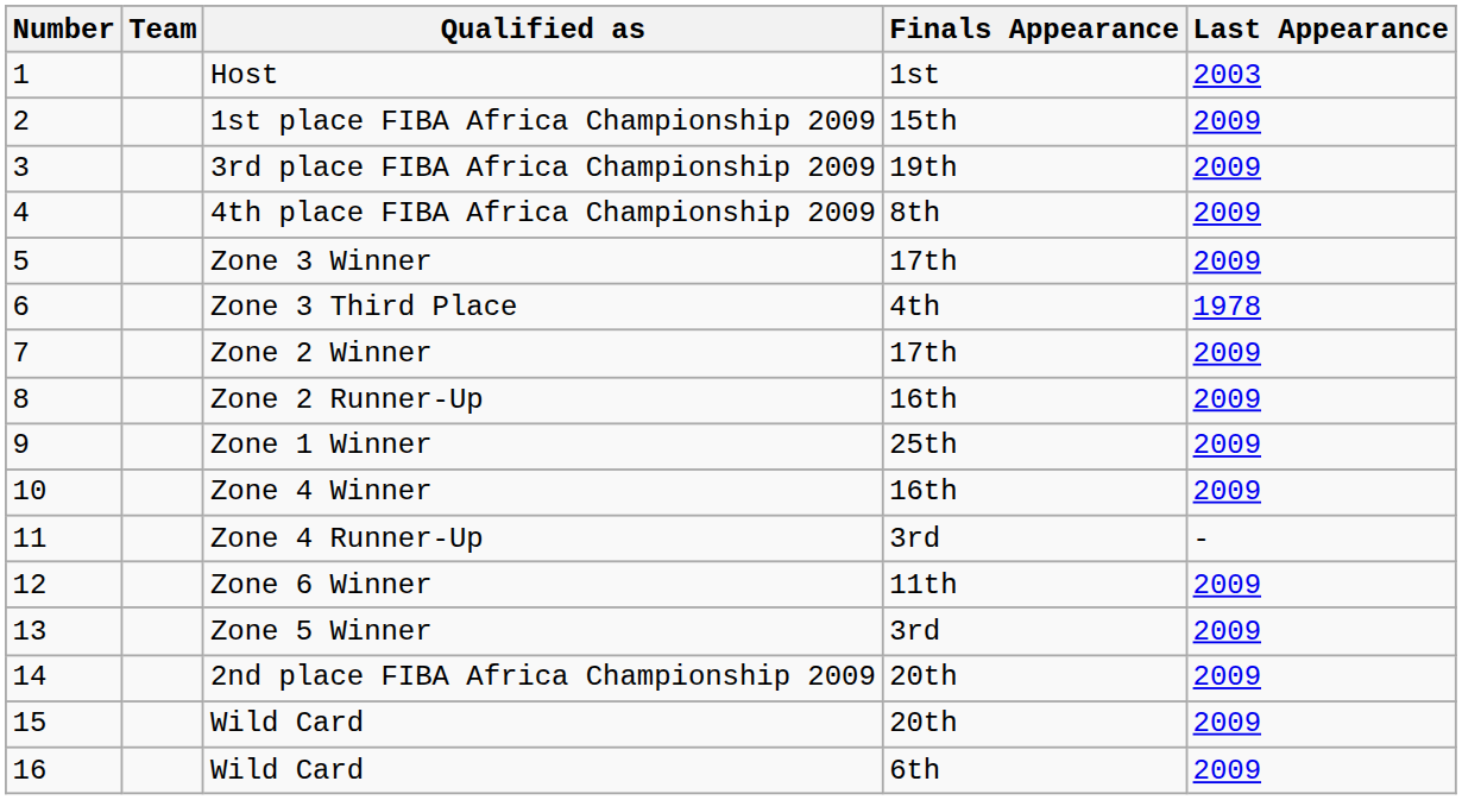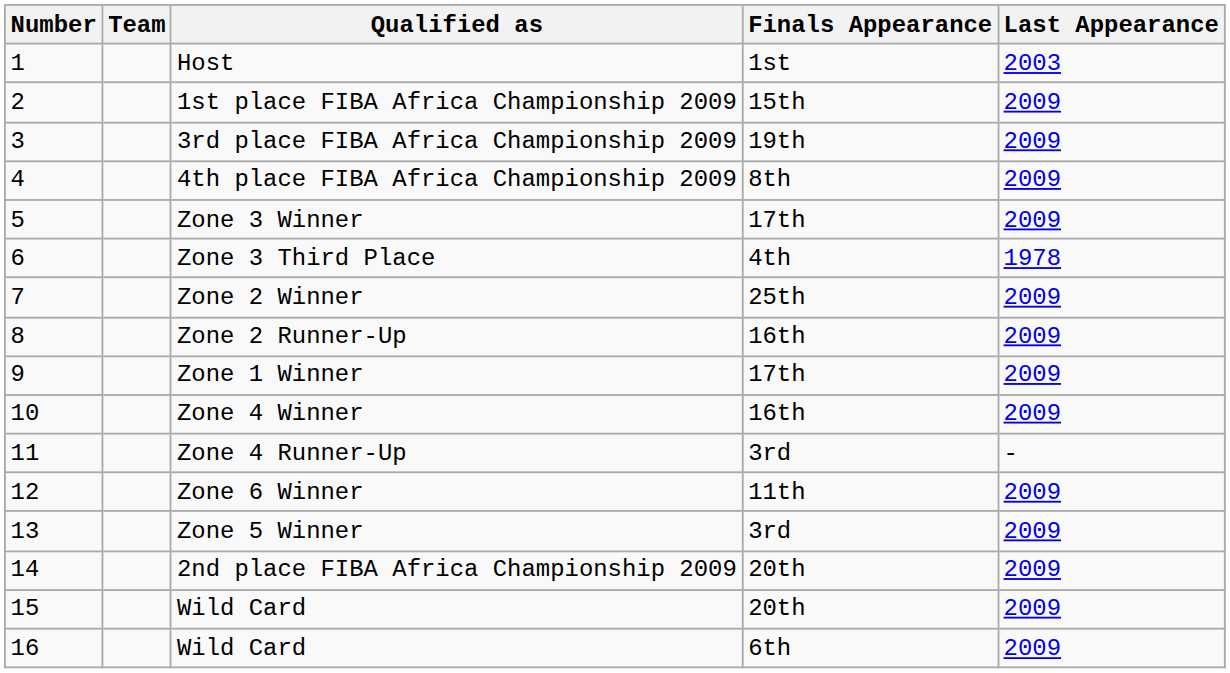 <table class="wikitable">
 <tr>
 <th>Number</th>
 <th>Team</th>
 <th>Qualified as</th>
 <th>Finals Appearance</th>
 <th>Last Appearance</th>
 </tr>
 <tr bgcolor=>
 <td>1</td>
 <td></td>
 <td>Host</td>
 <td>1st</td>
 <td><a href='#'>2003</a></td>
 </tr>
 <tr bgcolor=>
 <td>2</td>
 <td></td>
 <td>1st place FIBA Africa Championship 2009</td>
 <td>15th</td>
 <td><a href='#'>2009</a></td>
 </tr>
 <tr bgcolor=>
 <td>3</td>
 <td></td>
 <td>3rd place FIBA Africa Championship 2009</td>
 <td>19th</td>
 <td><a href='#'>2009</a></td>
 </tr>
 <tr>
 <td>4</td>
 <td></td>
 <td>4th place FIBA Africa Championship 2009</td>
 <td>8th</td>
 <td><a href='#'>2009</a></td>
 </tr>
 <tr>
 <td>5</td>
 <td></td>
 <td>Zone 3 Winner</td>
 <td>17th</td>
 <td><a href='#'>2009</a></td>
 </tr>
 <tr>
 <td>6</td>
 <td></td>
 <td>Zone 3 Third Place</td>
 <td>4th</td>
 <td><a href='#'>1978</a></td>
 </tr>
 <tr>
 <td>7</td>
 <td></td>
 <td>Zone 2 Winner</td>
-<td>17th</td>
+<td>25th</td>
 <td><a href='#'>2009</a></td>
 </tr>
 <tr>
 <td>8</td>
 <td></td>
 <td>Zone 2 Runner-Up</td>
 <td>16th</td>
 <td><a href='#'>2009</a></td>
 </tr>
 <tr>
 <td>9</td>
 <td></td>
 <td>Zone 1 Winner</td>
-<td>25th</td>
+<td>17th</td>
 <td><a href='#'>2009</a></td>
 </tr>
 <tr>
 <td>10</td>
 <td></td>
 <td>Zone 4 Winner</td>
 <td>16th</td>
 <td><a href='#'>2009</a></td>
 </tr>
 <tr>
 <td>11</td>
 <td></td>
 <td>Zone 4 Runner-Up</td>
 <td>3rd</td>
 <td>-</td>
 </tr>
 <tr>
 <td>12</td>
 <td></td>
 <td>Zone 6 Winner</td>
 <td>11th</td>
 <td><a href='#'>2009</a></td>
 </tr>
 <tr>
 <td>13</td>
 <td></td>
 <td>Zone 5 Winner</td>
 <td>3rd</td>
 <td><a href='#'>2009</a></td>
 </tr>
 <tr>
 <td>14</td>
 <td></td>
 <td>2nd place FIBA Africa Championship 2009</td>
 <td>20th</td>
 <td><a href='#'>2009</a></td>
 </tr>
 <tr>
 <td>15</td>
 <td></td>
 <td>Wild Card</td>
 <td>20th</td>
 <td><a href='#'>2009</a></td>
 </tr>
 <tr>
 <td>16</td>
 <td></td>
 <td>Wild Card</td>
 <td>6th</td>
 <td><a href='#'>2009</a></td>
 </tr>
 </table>
